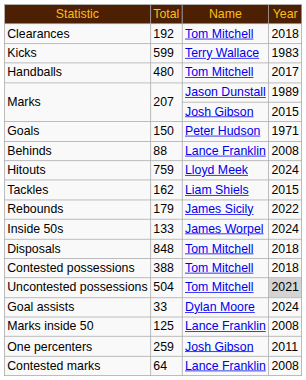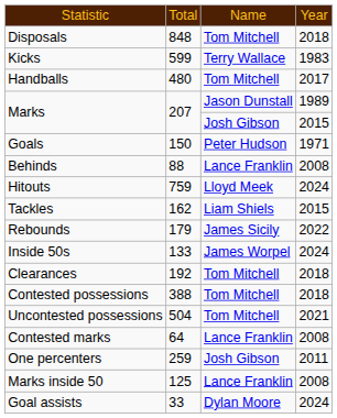 <table class="wikitable" style="text-align:left;">
 <tr style="color:#fbbf15; text-align:center; background:#4d2004;">
 <td>Statistic</td>
 <td>Total</td>
 <td>Name</td>
 <td>Year</td>
 </tr>
 <tr>
-<td>Clearances</td>
-<td>192</td>
+<td>Disposals</td>
+<td>848</td>
 <td><a href='#'>Tom Mitchell</a></td>
 <td>2018</td>
 </tr>
 <tr>
 <td>Kicks</td>
 <td>599</td>
 <td><a href='#'>Terry Wallace</a></td>
 <td>1983</td>
 </tr>
 <tr>
 <td>Handballs</td>
 <td>480</td>
 <td><a href='#'>Tom Mitchell</a></td>
 <td>2017</td>
 </tr>
 <tr>
 <td rowspan="2">Marks</td>
 <td rowspan="2">207</td>
 <td><a href='#'>Jason Dunstall</a></td>
 <td>1989</td>
 </tr>
 <tr>
 <td><a href='#'>Josh Gibson</a></td>
 <td>2015</td>
 </tr>
 <tr>
 <td>Goals</td>
 <td>150</td>
 <td><a href='#'>Peter Hudson</a></td>
 <td>1971</td>
 </tr>
 <tr>
 <td>Behinds</td>
 <td>88</td>
 <td><a href='#'>Lance Franklin</a></td>
 <td>2008</td>
 </tr>
 <tr>
 <td>Hitouts</td>
 <td>759</td>
 <td><a href='#'>Lloyd Meek</a></td>
 <td>2024</td>
 </tr>
 <tr>
 <td>Tackles</td>
 <td>162</td>
 <td><a href='#'>Liam Shiels</a></td>
 <td>2015</td>
 </tr>
 <tr>
 <td>Rebounds</td>
 <td>179</td>
 <td><a href='#'>James Sicily</a></td>
 <td>2022</td>
 </tr>
 <tr>
 <td>Inside 50s</td>
 <td>133</td>
 <td><a href='#'>James Worpel</a></td>
 <td>2024</td>
 </tr>
 <tr>
-<td>Disposals</td>
-<td>848</td>
+<td>Clearances</td>
+<td>192</td>
 <td><a href='#'>Tom Mitchell</a></td>
 <td>2018</td>
 </tr>
 <tr>
 <td>Contested possessions</td>
 <td>388</td>
 <td><a href='#'>Tom Mitchell</a></td>
 <td>2018</td>
 </tr>
 <tr>
 <td>Uncontested possessions</td>
 <td>504</td>
 <td><a href='#'>Tom Mitchell</a></td>
-<td style="background: lightgrey;">2021</td>
+<td>2021</td>
 </tr>
 <tr>
-<td>Goal assists</td>
-<td>33</td>
-<td><a href='#'>Dylan Moore</a></td>
-<td>2024</td>
-</tr>
-<tr>
-<td>Marks inside 50</td>
-<td>125</td>
+<td>Contested marks</td>
+<td>64</td>
 <td><a href='#'>Lance Franklin</a></td>
 <td>2008</td>
 </tr>
 <tr>
 <td>One percenters</td>
 <td>259</td>
 <td><a href='#'>Josh Gibson</a></td>
 <td>2011</td>
 </tr>
 <tr>
-<td>Contested marks</td>
-<td>64</td>
+<td>Marks inside 50</td>
+<td>125</td>
 <td><a href='#'>Lance Franklin</a></td>
 <td>2008</td>
 </tr>
+<tr>
+<td>Goal assists</td>
+<td>33</td>
+<td><a href='#'>Dylan Moore</a></td>
+<td>2024</td>
+</tr>
 </table>
